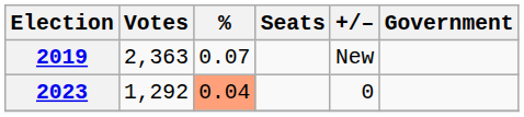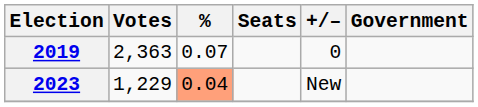 <table class=wikitable style="text-align: right;">
 <tr>
 <th>Election</th>
 <th>Votes</th>
 <th>%</th>
 <th>Seats</th>
 <th>+/–</th>
 <th>Government</th>
 </tr>
 <tr>
 <th><a href='#'>2019</a></th>
 <td>2,363</td>
 <td>0.07</td>
 <td></td>
-<td>New</td>
+<td> 0</td>
 <td></td>
 </tr>
 <tr>
 <th><a href='#'>2023</a></th>
-<td>1,292</td>
+<td>1,229</td>
 <td style="background: lightsalmon;">0.04</td>
 <td></td>
-<td> 0</td>
+<td>New</td>
 <td></td>
 </tr>
 <tr>
 </tr>
 </table>
